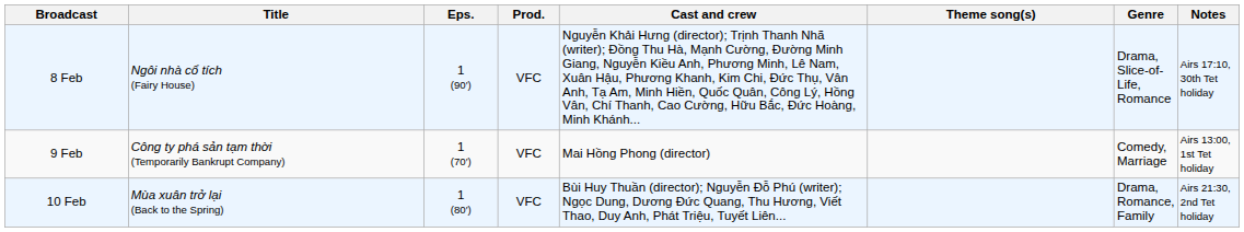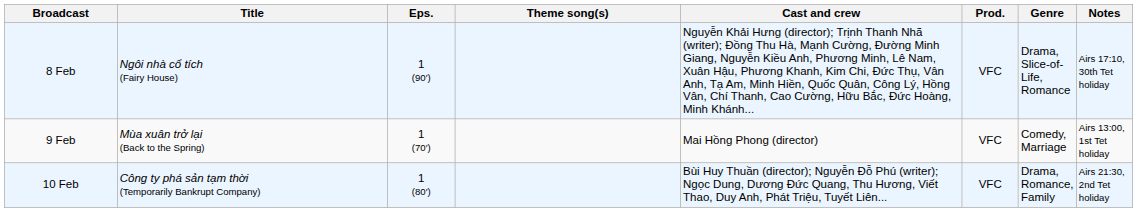 <table class="wikitable sortable">
 <tr>
 <th style="width:10%;">Broadcast</th>
 <th style="width:24%;">Title</th>
 <th style="width:6%;">Eps.</th>
+<th style="width:20%;">Theme song(s)</th>
+<th style="width:25%;">Cast and crew</th>
 <th style="width:5%;">Prod.</th>
-<th style="width:25%;">Cast and crew</th>
-<th style="width:20%;">Theme song(s)</th>
 <th style="width:5%;">Genre</th>
 <th style="width:5%;">Notes</th>
 </tr>
 <tr ---- bgcolor="#ebf5ff">
 <td style="text-align:center;">8 Feb</td>
 <td><em>Ngôi nhà cổ tích</em> <br><small>(Fairy House)</small></td>
 <td style="text-align:center;">1<small><br>(90′)</small></td>
+<td></td>
+<td>Nguyễn Khải Hưng (director); Trịnh Thanh Nhã (writer); Đồng Thu Hà, Mạnh Cường, Đường Minh Giang, Nguyễn Kiều Anh, Phương Minh, Lê Nam, Xuân Hậu, Phương Khanh, Kim Chi, Đức Thụ, Vân Anh, Tạ Am, Minh Hiền, Quốc Quân, Công Lý, Hồng Vân, Chí Thanh, Cao Cường, Hữu Bắc, Đức Hoàng, Minh Khánh...</td>
 <td style="text-align:center;">VFC</td>
-<td>Nguyễn Khải Hưng (director); Trịnh Thanh Nhã (writer); Đồng Thu Hà, Mạnh Cường, Đường Minh Giang, Nguyễn Kiều Anh, Phương Minh, Lê Nam, Xuân Hậu, Phương Khanh, Kim Chi, Đức Thụ, Vân Anh, Tạ Am, Minh Hiền, Quốc Quân, Công Lý, Hồng Vân, Chí Thanh, Cao Cường, Hữu Bắc, Đức Hoàng, Minh Khánh...</td>
-<td></td>
 <td>Drama, Slice-of-Life, Romance</td>
 <td><small>Airs 17:10, 30th Tet holiday</small></td>
 </tr>
 <tr>
 <td style="text-align:center;">9 Feb<br></td>
-<td><em>Công ty phá sản tạm thời</em> <br><small>(Temporarily Bankrupt Company)</small></td>
+<td><em>Mùa xuân trở lại</em> <br><small>(Back to the Spring)</small></td>
 <td style="text-align:center;">1<br><small>(70′)</small></td>
+<td></td>
+<td>Mai Hồng Phong (director)</td>
 <td style="text-align:center;">VFC</td>
-<td>Mai Hồng Phong (director)</td>
-<td></td>
 <td>Comedy, Marriage</td>
 <td><small>Airs 13:00, 1st Tet holiday</small></td>
 </tr>
 <tr ---- bgcolor="#ebf5ff">
 <td style="text-align:center;">10 Feb<br></td>
-<td><em>Mùa xuân trở lại</em> <br><small>(Back to the Spring)</small></td>
+<td><em>Công ty phá sản tạm thời</em> <br><small>(Temporarily Bankrupt Company)</small></td>
 <td style="text-align:center;">1<br><small>(80′)</small></td>
+<td></td>
+<td>Bùi Huy Thuần (director); Nguyễn Đỗ Phú (writer); Ngọc Dung, Dương Đức Quang, Thu Hương, Viết Thao, Duy Anh, Phát Triệu, Tuyết Liên...</td>
 <td style="text-align:center;">VFC</td>
-<td>Bùi Huy Thuần (director); Nguyễn Đỗ Phú (writer); Ngọc Dung, Dương Đức Quang, Thu Hương, Viết Thao, Duy Anh, Phát Triệu, Tuyết Liên...</td>
-<td></td>
 <td>Drama, Romance, Family</td>
 <td><small>Airs 21:30, 2nd Tet holiday</small></td>
 </tr>
 </table>
